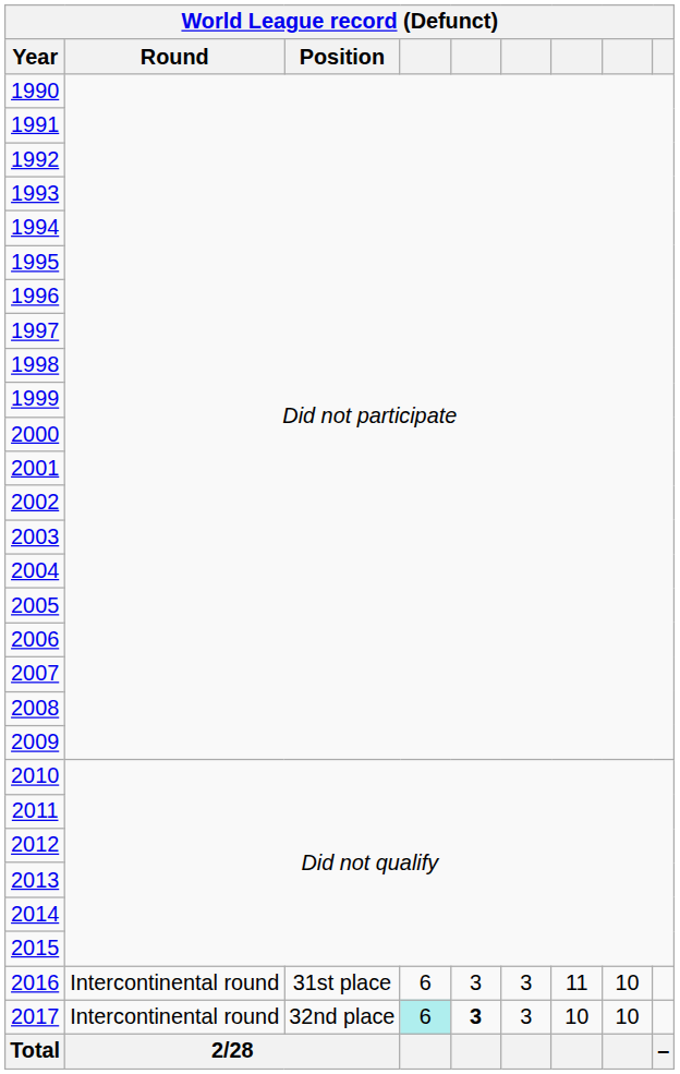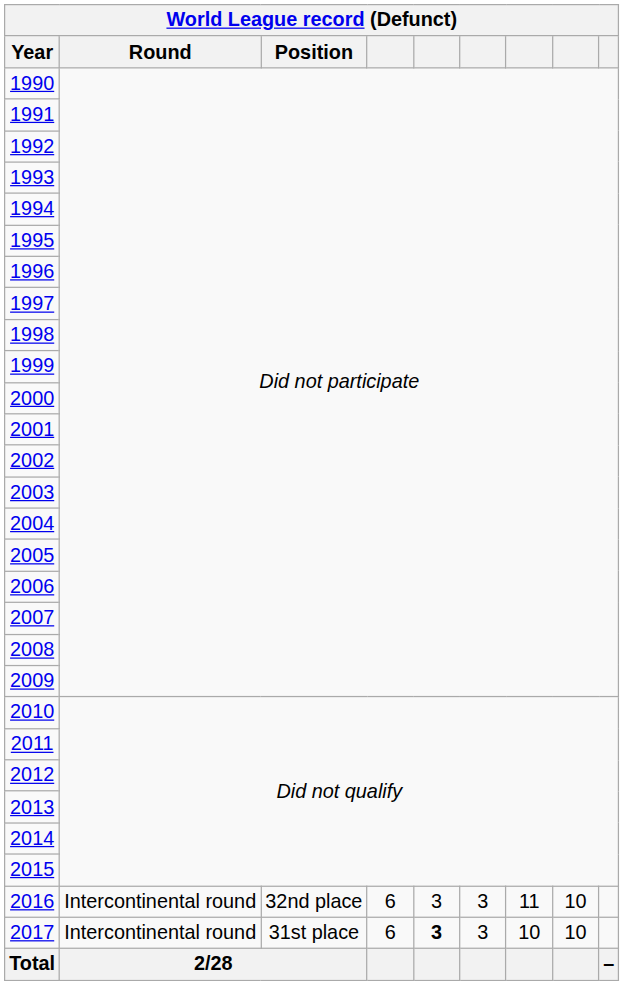 <table class="wikitable" style="text-align: center;">
 <tr>
 <th colspan=9><a href='#'>World League record</a> (Defunct)</th>
 </tr>
 <tr>
 <th>Year</th>
 <th>Round</th>
 <th>Position</th>
 <th width=30></th>
 <th width=30></th>
 <th width=30></th>
 <th width=30></th>
 <th width=30></th>
 <th></th>
 </tr>
 <tr>
 <td> <a href='#'>1990</a></td>
 <td rowspan=20 colspan=8><em>Did not participate</em></td>
 </tr>
 <tr>
 <td> <a href='#'>1991</a></td>
 </tr>
 <tr>
 <td> <a href='#'>1992</a></td>
 </tr>
 <tr>
 <td> <a href='#'>1993</a></td>
 </tr>
 <tr>
 <td> <a href='#'>1994</a></td>
 </tr>
 <tr>
 <td> <a href='#'>1995</a></td>
 </tr>
 <tr>
 <td> <a href='#'>1996</a></td>
 </tr>
 <tr>
 <td> <a href='#'>1997</a></td>
 </tr>
 <tr>
 <td> <a href='#'>1998</a></td>
 </tr>
 <tr>
 <td> <a href='#'>1999</a></td>
 </tr>
 <tr>
 <td> <a href='#'>2000</a></td>
 </tr>
 <tr>
 <td> <a href='#'>2001</a></td>
 </tr>
 <tr>
 <td> <a href='#'>2002</a></td>
 </tr>
 <tr>
 <td> <a href='#'>2003</a></td>
 </tr>
 <tr>
 <td> <a href='#'>2004</a></td>
 </tr>
 <tr>
 <td> <a href='#'>2005</a></td>
 </tr>
 <tr>
 <td> <a href='#'>2006</a></td>
 </tr>
 <tr>
 <td> <a href='#'>2007</a></td>
 </tr>
 <tr>
 <td> <a href='#'>2008</a></td>
 </tr>
 <tr>
 <td> <a href='#'>2009</a></td>
 </tr>
 <tr>
 <td> <a href='#'>2010</a></td>
 <td rowspan=6 colspan=8><em>Did not qualify</em></td>
 </tr>
 <tr>
 <td> <a href='#'>2011</a></td>
 </tr>
 <tr>
 <td> <a href='#'>2012</a></td>
 </tr>
 <tr>
 <td> <a href='#'>2013</a></td>
 </tr>
 <tr>
 <td> <a href='#'>2014</a></td>
 </tr>
 <tr>
 <td> <a href='#'>2015</a></td>
 </tr>
 <tr>
 <td> <a href='#'>2016</a></td>
 <td>Intercontinental round</td>
-<td>31st place</td>
+<td>32nd place</td>
 <td>6</td>
 <td>3</td>
 <td>3</td>
 <td>11</td>
 <td>10</td>
 <td></td>
 </tr>
 <tr>
 <td> <a href='#'>2017</a></td>
 <td>Intercontinental round</td>
-<td>32nd place</td>
-<td style="background: paleturquoise;">6</td>
+<td>31st place</td>
+<td>6</td>
 <td><strong>3</strong></td>
 <td>3</td>
 <td>10</td>
 <td>10</td>
 <td></td>
 </tr>
 <tr>
 <th>Total</th>
 <th colspan=2>2/28</th>
 <th></th>
 <th></th>
 <th></th>
 <th></th>
 <th></th>
 <th>–</th>
 </tr>
 </table>
